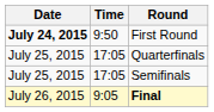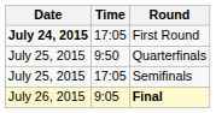 <table class="wikitable">
 <tr>
 <th>Date</th>
 <th>Time</th>
 <th>Round</th>
 </tr>
 <tr>
 <td><strong>July 24, 2015</strong></td>
-<td>9:50</td>
+<td>17:05</td>
 <td>First Round</td>
 </tr>
 <tr>
 <td>July 25, 2015</td>
-<td>17:05</td>
+<td>9:50</td>
 <td>Quarterfinals</td>
 </tr>
 <tr>
 <td>July 25, 2015</td>
 <td>17:05</td>
 <td>Semifinals</td>
 </tr>
 <tr style=background:lemonchiffon>
 <td>July 26, 2015</td>
 <td>9:05</td>
 <td><strong>Final</strong></td>
 </tr>
 </table>
